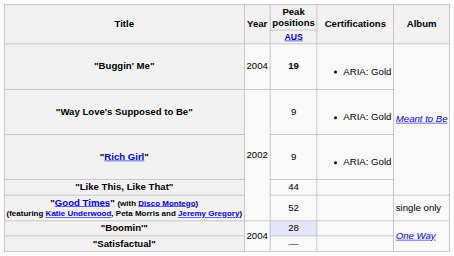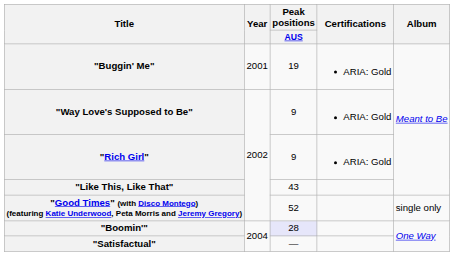 <table class="wikitable plainrowheaders">
 <tr>
 <th rowspan="2">Title</th>
 <th rowspan="2">Year</th>
 <th colspan="1">Peak positions</th>
 <th rowspan="2">Certifications</th>
 <th rowspan="2">Album</th>
 </tr>
 <tr>
 <th scope="col" style="width:3em; font-size:90%"><a href='#'>AUS</a><br></th>
 </tr>
 <tr>
 <th scope="row">"Buggin' Me"</th>
-<td align="center">2004</td>
-<td align="center"><strong>19</strong></td>
+<td align="center">2001</td>
+<td align="center">19</td>
 <td><br><ul><li>ARIA: Gold</li></ul></td>
 <td align="left" rowspan="4"><em><a href='#'>Meant to Be</a></em></td>
 </tr>
 <tr>
 <th scope="row">"Way Love's Supposed to Be"</th>
 <td align="center" rowspan="4">2002</td>
 <td align="center">9</td>
 <td><br><ul><li>ARIA: Gold</li></ul></td>
 </tr>
 <tr>
 <th scope="row">"<a href='#'>Rich Girl</a>"</th>
 <td align="center">9</td>
 <td><br><ul><li>ARIA: Gold</li></ul></td>
 </tr>
 <tr>
 <th scope="row">"Like This, Like That"</th>
-<td align="center">44</td>
+<td align="center">43</td>
 <td></td>
 </tr>
 <tr>
 <th scope="row">"<a href='#'>Good Times</a>" <small>(with <a href='#'>Disco Montego</a>) <br>(featuring <a href='#'>Katie Underwood</a>, Peta Morris and <a href='#'>Jeremy Gregory</a>)</small></th>
 <td align="center">52</td>
 <td></td>
 <td>single only</td>
 </tr>
 <tr>
 <th scope="row">"Boomin'"</th>
 <td align="center" rowspan="2">2004</td>
 <td align="center" style="background: lavender;">28</td>
 <td></td>
 <td align="left" rowspan="2"><em><a href='#'>One Way</a></em></td>
 </tr>
 <tr>
 <th scope="row">"Satisfactual"</th>
 <td align="center">—</td>
 <td></td>
 </tr>
 </table>
